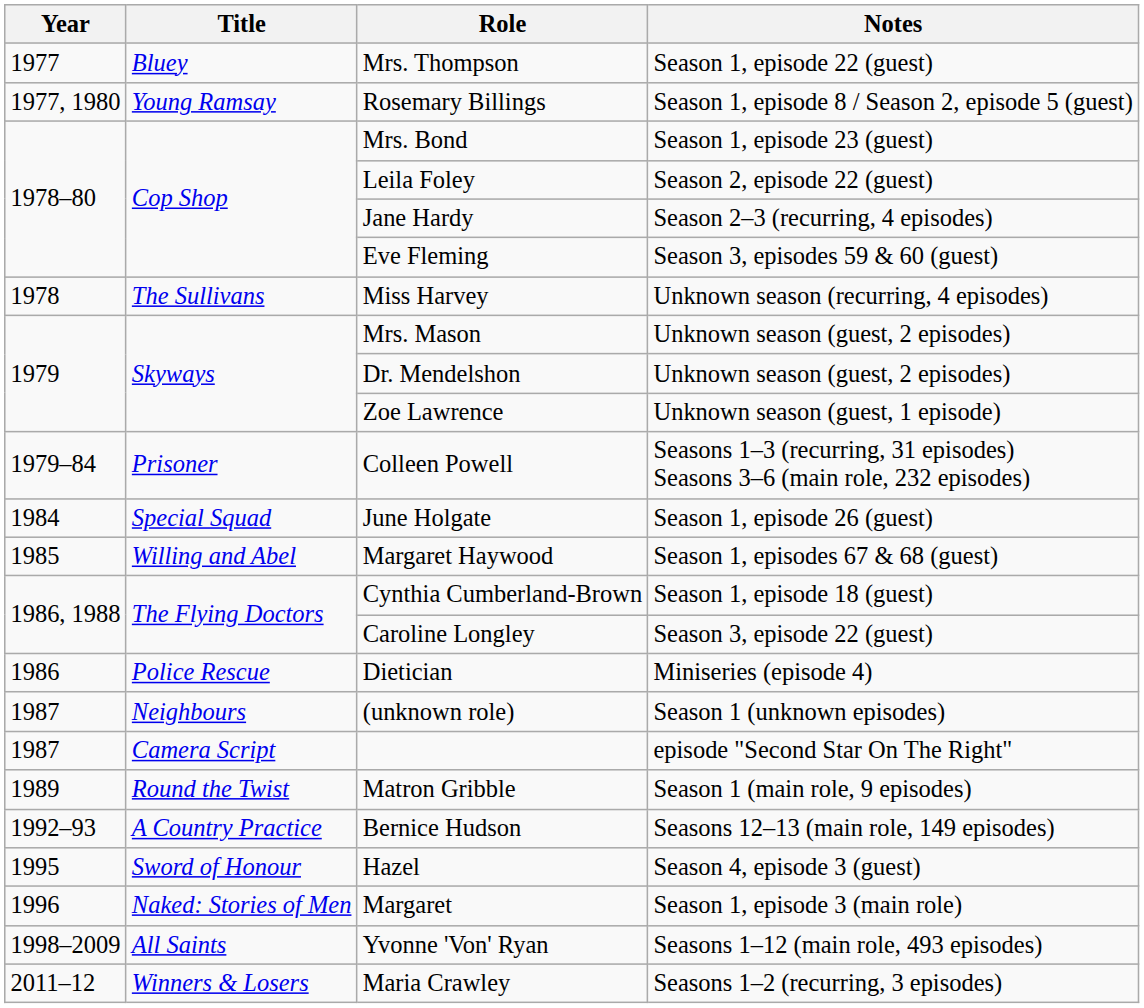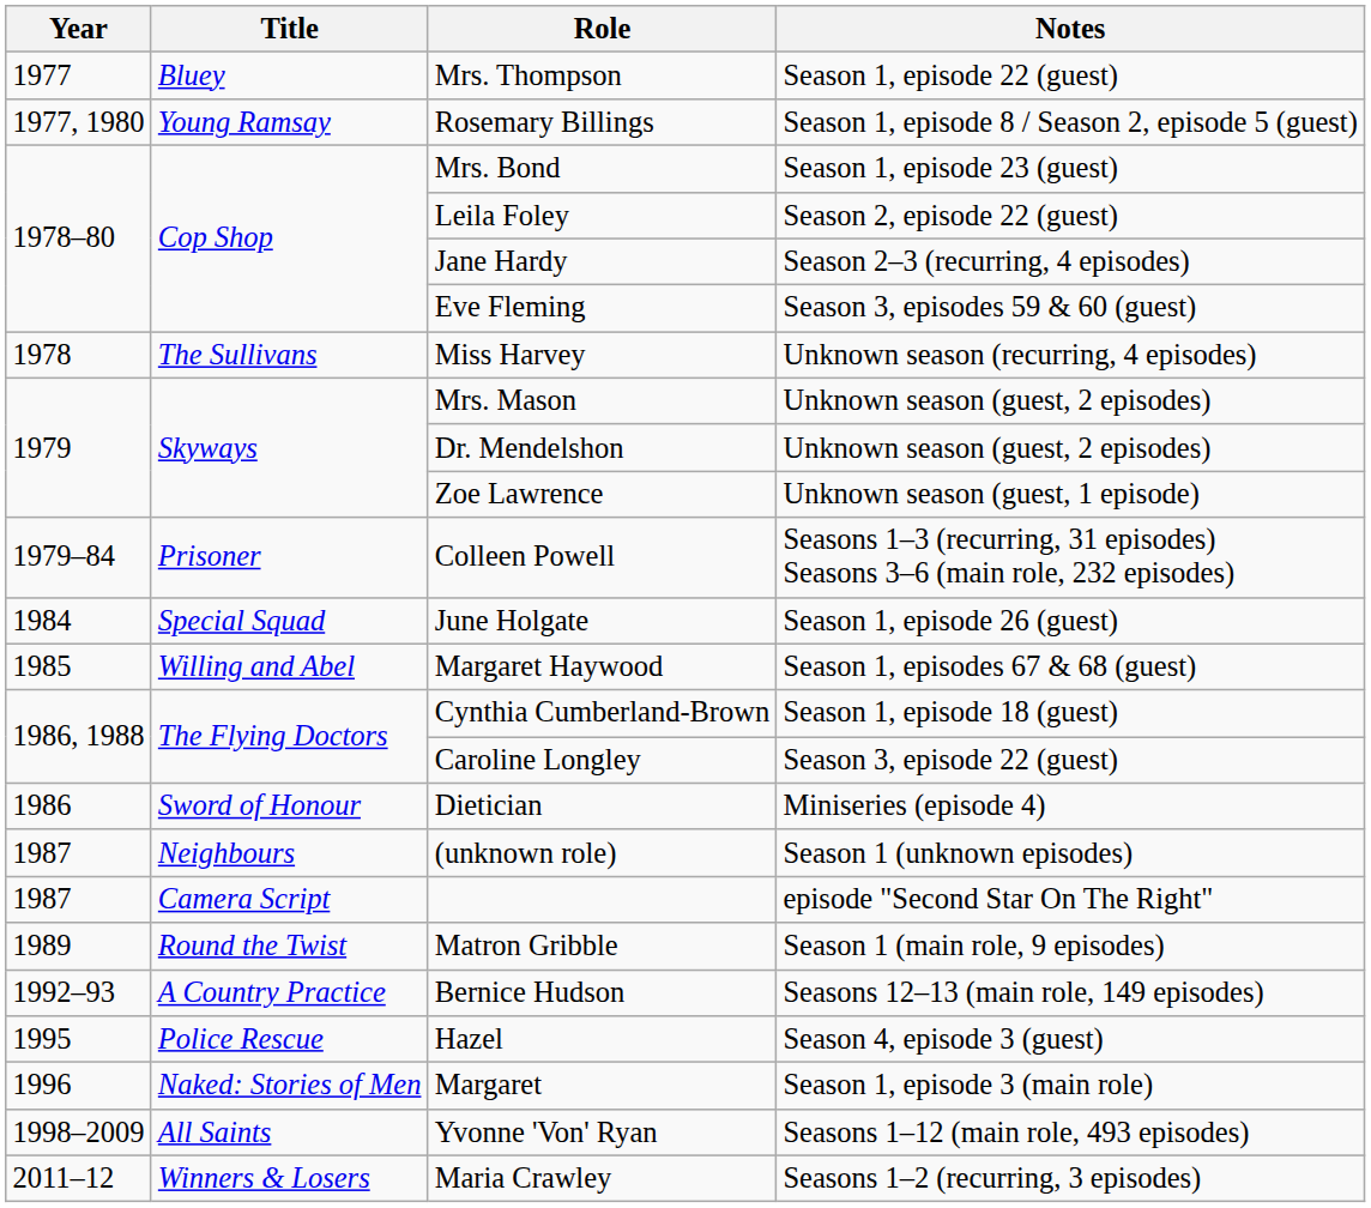 <table class="wikitable">
 <tr>
 <th>Year</th>
 <th>Title</th>
 <th>Role</th>
 <th>Notes</th>
 </tr>
 <tr>
 <td>1977</td>
 <td><em><a href='#'>Bluey</a></em></td>
 <td>Mrs. Thompson</td>
 <td>Season 1, episode 22 (guest)</td>
 </tr>
 <tr>
 <td>1977, 1980</td>
 <td><em><a href='#'>Young Ramsay</a></em></td>
 <td>Rosemary Billings</td>
 <td>Season 1, episode 8 / Season 2, episode 5 (guest)</td>
 </tr>
 <tr>
 <td rowspan="4">1978–80</td>
 <td rowspan="4"><em><a href='#'>Cop Shop</a></em></td>
 <td>Mrs. Bond</td>
 <td>Season 1, episode 23 (guest)</td>
 </tr>
 <tr>
 <td>Leila Foley</td>
 <td>Season 2, episode 22 (guest)</td>
 </tr>
 <tr>
 <td>Jane Hardy</td>
 <td>Season 2–3 (recurring, 4 episodes)</td>
 </tr>
 <tr>
 <td>Eve Fleming</td>
 <td>Season 3, episodes 59 & 60 (guest)</td>
 </tr>
 <tr>
 <td>1978</td>
 <td><em><a href='#'>The Sullivans</a></em></td>
 <td>Miss Harvey</td>
 <td>Unknown season (recurring, 4 episodes)</td>
 </tr>
 <tr>
 <td rowspan="3">1979</td>
 <td rowspan="3"><em><a href='#'>Skyways</a></em></td>
 <td>Mrs. Mason</td>
 <td>Unknown season (guest, 2 episodes)</td>
 </tr>
 <tr>
 <td>Dr. Mendelshon</td>
 <td>Unknown season (guest, 2 episodes)</td>
 </tr>
 <tr>
 <td>Zoe Lawrence</td>
 <td>Unknown season (guest, 1 episode)</td>
 </tr>
 <tr>
 <td>1979–84</td>
 <td><em><a href='#'>Prisoner</a></em></td>
 <td>Colleen Powell</td>
 <td>Seasons 1–3 (recurring, 31 episodes)<br>Seasons 3–6 (main role, 232 episodes)</td>
 </tr>
 <tr>
 <td>1984</td>
 <td><em><a href='#'>Special Squad</a></em></td>
 <td>June Holgate</td>
 <td>Season 1, episode 26 (guest)</td>
 </tr>
 <tr>
 <td>1985</td>
 <td><em><a href='#'>Willing and Abel</a></em></td>
 <td>Margaret Haywood</td>
 <td>Season 1, episodes 67 & 68 (guest)</td>
 </tr>
 <tr>
 <td rowspan="2">1986, 1988</td>
 <td rowspan="2"><em><a href='#'>The Flying Doctors</a></em></td>
 <td>Cynthia Cumberland-Brown</td>
 <td>Season 1, episode 18 (guest)</td>
 </tr>
 <tr>
 <td>Caroline Longley</td>
 <td>Season 3, episode 22 (guest)</td>
 </tr>
 <tr>
 <td>1986</td>
-<td><em><a href='#'>Police Rescue</a></em></td>
+<td><em><a href='#'>Sword of Honour</a></em></td>
 <td>Dietician</td>
 <td>Miniseries (episode 4)</td>
 </tr>
 <tr>
 <td>1987</td>
 <td><em><a href='#'>Neighbours</a></em></td>
 <td>(unknown role)</td>
 <td>Season 1 (unknown episodes)</td>
 </tr>
 <tr>
 <td>1987</td>
 <td><em><a href='#'>Camera Script</a></em></td>
 <td></td>
 <td>episode "Second Star On The Right"</td>
 </tr>
 <tr>
 <td>1989</td>
 <td><em><a href='#'>Round the Twist</a></em></td>
 <td>Matron Gribble</td>
 <td>Season 1 (main role, 9 episodes)</td>
 </tr>
 <tr>
 <td>1992–93</td>
 <td><em><a href='#'>A Country Practice</a></em></td>
 <td>Bernice Hudson</td>
 <td>Seasons 12–13 (main role, 149 episodes)</td>
 </tr>
 <tr>
 <td>1995</td>
-<td><em><a href='#'>Sword of Honour</a></em></td>
+<td><em><a href='#'>Police Rescue</a></em></td>
 <td>Hazel</td>
 <td>Season 4, episode 3 (guest)</td>
 </tr>
 <tr>
 <td>1996</td>
 <td><em><a href='#'>Naked: Stories of Men</a></em></td>
 <td>Margaret</td>
 <td>Season 1, episode 3 (main role)</td>
 </tr>
 <tr>
 <td>1998–2009</td>
 <td><em><a href='#'>All Saints</a></em></td>
 <td>Yvonne 'Von' Ryan</td>
 <td>Seasons 1–12 (main role, 493 episodes)</td>
 </tr>
 <tr>
 <td>2011–12</td>
 <td><em><a href='#'>Winners & Losers</a></em></td>
 <td>Maria Crawley</td>
 <td>Seasons 1–2 (recurring, 3 episodes)</td>
 </tr>
 </table>
